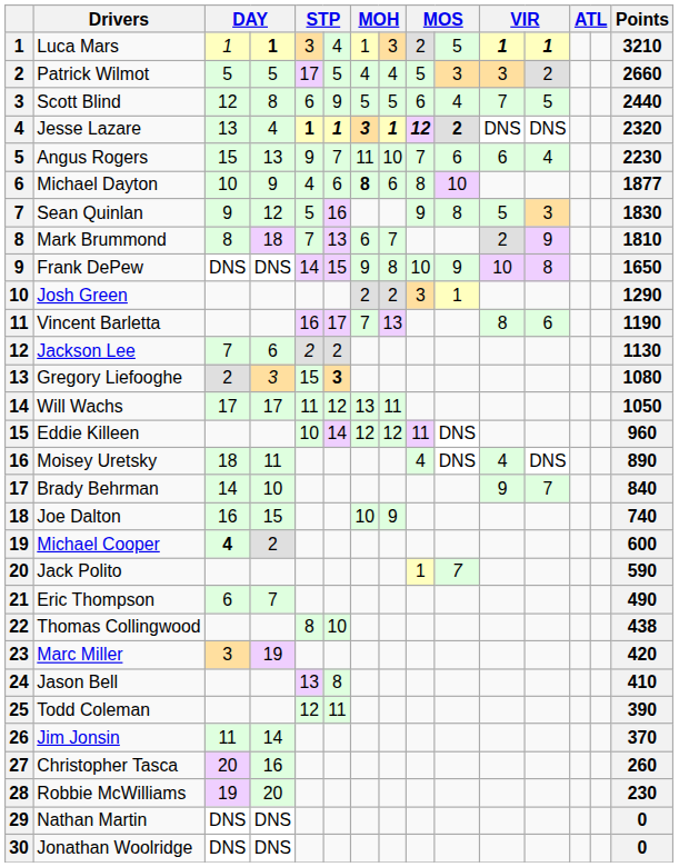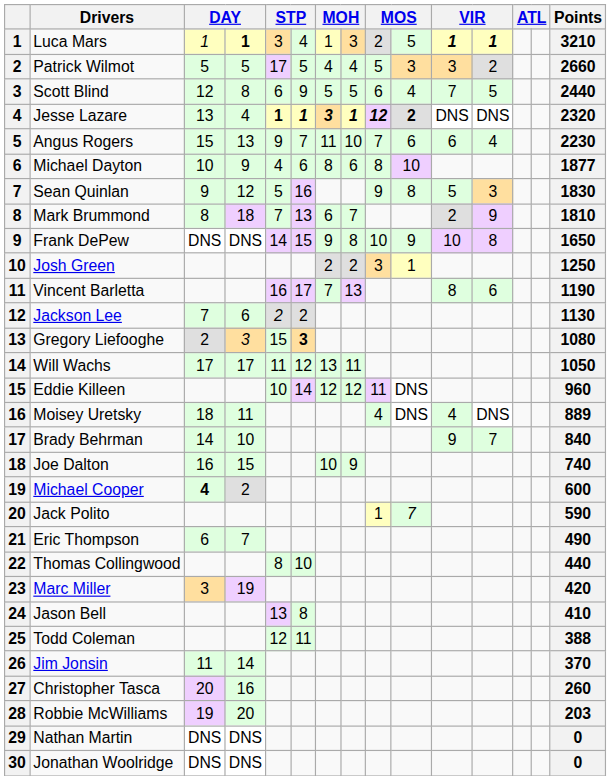 <table class="wikitable" style="font-size:85%; text-align:center">
 <tr>
 <th></th>
 <th>Drivers</th>
 <th colspan="2"><a href='#'>DAY</a><br></th>
 <th colspan="2"><a href='#'>STP</a><br></th>
 <th colspan="2"><a href='#'>MOH</a><br></th>
 <th colspan="2"><a href='#'>MOS</a><br></th>
 <th colspan="2"><a href='#'>VIR</a><br></th>
 <th colspan="2"><a href='#'>ATL</a><br></th>
 <th>Points</th>
 </tr>
 <tr>
 <th>1</th>
 <td align=left> Luca Mars</td>
 <td style="background:#ffffbf;"><em>1</em></td>
 <td style="background:#ffffbf;"><strong>1</strong></td>
 <td style="background:#ffdf9f;">3</td>
 <td style="background:#dfffdf;">4</td>
 <td style="background:#ffffbf;">1</td>
 <td style="background:#ffdf9f;">3</td>
 <td style="background:#dfdfdf;">2</td>
 <td style="background:#dfffdf;">5</td>
 <td style="background:#ffffbf;"><strong><em>1</em></strong></td>
 <td style="background:#ffffbf;"><strong><em>1</em></strong></td>
 <td></td>
 <td></td>
 <th>3210</th>
 </tr>
 <tr>
 <th>2</th>
 <td align="left"> Patrick Wilmot</td>
 <td style="background:#dfffdf;">5</td>
 <td style="background:#dfffdf;">5</td>
 <td style="background:#efcfff;">17</td>
 <td style="background:#dfffdf;">5</td>
 <td style="background:#dfffdf;">4</td>
 <td style="background:#dfffdf;">4</td>
 <td style="background:#dfffdf;">5</td>
 <td style="background:#ffdf9f;">3</td>
 <td style="background:#ffdf9f;">3</td>
 <td style="background:#dfdfdf;">2</td>
 <td></td>
 <td></td>
 <th>2660</th>
 </tr>
 <tr>
 <th>3</th>
 <td align="left"> Scott Blind</td>
 <td style="background:#dfffdf;">12</td>
 <td style="background:#dfffdf;">8</td>
 <td style="background:#dfffdf;">6</td>
 <td style="background:#dfffdf;">9</td>
 <td style="background:#dfffdf;">5</td>
 <td style="background:#dfffdf;">5</td>
 <td style="background:#dfffdf;">6</td>
 <td style="background:#dfffdf;">4</td>
 <td style="background:#dfffdf;">7</td>
 <td style="background:#dfffdf;">5</td>
 <td></td>
 <td></td>
 <th>2440</th>
 </tr>
 <tr>
 <th>4</th>
 <td align="left"> Jesse Lazare</td>
 <td style="background:#dfffdf;">13</td>
 <td style="background:#dfffdf;">4</td>
 <td style="background:#ffffbf;"><strong>1</strong></td>
 <td style="background:#ffffbf;"><strong><em>1</em></strong></td>
 <td style="background:#ffdf9f;"><strong><em>3</em></strong></td>
 <td style="background:#ffffbf;"><strong><em>1</em></strong></td>
 <td style="background:#efcfff;"><strong><em>12</em></strong></td>
 <td style="background:#dfdfdf;"><strong>2</strong></td>
 <td style="background:#ffffff;">DNS</td>
 <td style="background:#ffffff;">DNS</td>
 <td></td>
 <td></td>
 <th>2320</th>
 </tr>
 <tr>
 <th>5</th>
 <td align="left"> Angus Rogers</td>
 <td style="background:#dfffdf;">15</td>
 <td style="background:#dfffdf;">13</td>
 <td style="background:#dfffdf;">9</td>
 <td style="background:#dfffdf;">7</td>
 <td style="background:#dfffdf;">11</td>
 <td style="background:#dfffdf;">10</td>
 <td style="background:#dfffdf;">7</td>
 <td style="background:#dfffdf;">6</td>
 <td style="background:#dfffdf;">6</td>
 <td style="background:#dfffdf;">4</td>
 <td></td>
 <td></td>
 <th>2230</th>
 </tr>
 <tr>
 <th>6</th>
 <td align="left"> Michael Dayton</td>
 <td style="background:#dfffdf;">10</td>
 <td style="background:#dfffdf;">9</td>
 <td style="background:#dfffdf;">4</td>
 <td style="background:#dfffdf;">6</td>
-<td style="background:#dfffdf;"><strong>8</strong></td>
+<td style="background:#dfffdf;">8</td>
 <td style="background:#dfffdf;">6</td>
 <td style="background:#dfffdf;">8</td>
 <td style="background:#efcfff;">10</td>
 <td></td>
 <td></td>
 <td></td>
 <td></td>
 <th>1877</th>
 </tr>
 <tr>
 <th>7</th>
 <td align="left"> Sean Quinlan</td>
 <td style="background:#dfffdf;">9</td>
 <td style="background:#dfffdf;">12</td>
 <td style="background:#dfffdf;">5</td>
 <td style="background:#efcfff;">16</td>
 <td></td>
 <td></td>
 <td style="background:#dfffdf;">9</td>
 <td style="background:#dfffdf;">8</td>
 <td style="background:#dfffdf;">5</td>
 <td style="background:#ffdf9f;">3</td>
 <td></td>
 <td></td>
 <th>1830</th>
 </tr>
 <tr>
 <th>8</th>
 <td align="left"> Mark Brummond</td>
 <td style="background:#dfffdf;">8</td>
 <td style="background:#efcfff;">18</td>
 <td style="background:#dfffdf;">7</td>
 <td style="background:#efcfff;">13</td>
 <td style="background:#dfffdf;">6</td>
 <td style="background:#dfffdf;">7</td>
 <td></td>
 <td></td>
 <td style="background:#dfdfdf;">2</td>
 <td style="background:#efcfff;">9</td>
 <td></td>
 <td></td>
 <th>1810</th>
 </tr>
 <tr>
 <th>9</th>
 <td align="left"> Frank DePew</td>
 <td style="background:#ffffff;">DNS</td>
 <td style="background:#ffffff;">DNS</td>
 <td style="background:#efcfff;">14</td>
 <td style="background:#efcfff;">15</td>
 <td style="background:#dfffdf;">9</td>
 <td style="background:#dfffdf;">8</td>
 <td style="background:#dfffdf;">10</td>
 <td style="background:#dfffdf;">9</td>
 <td style="background:#efcfff;">10</td>
 <td style="background:#efcfff;">8</td>
 <td></td>
 <td></td>
 <th>1650</th>
 </tr>
 <tr>
 <th>10</th>
 <td align="left"> <a href='#'>Josh Green</a></td>
 <td></td>
 <td></td>
 <td></td>
 <td></td>
 <td style="background:#dfdfdf;">2</td>
 <td style="background:#dfdfdf;">2</td>
 <td style="background:#ffdf9f;">3</td>
 <td style="background:#ffffbf;">1</td>
 <td></td>
 <td></td>
 <td></td>
 <td></td>
-<th>1290</th>
+<th>1250</th>
 </tr>
 <tr>
 <th>11</th>
 <td align="left"> Vincent Barletta</td>
 <td></td>
 <td></td>
 <td style="background:#efcfff;">16</td>
 <td style="background:#efcfff;">17</td>
 <td style="background:#dfffdf;">7</td>
 <td style="background:#efcfff;">13</td>
 <td></td>
 <td></td>
 <td style="background:#dfffdf;">8</td>
 <td style="background:#dfffdf;">6</td>
 <td></td>
 <td></td>
 <th>1190</th>
 </tr>
 <tr>
 <th>12</th>
 <td align="left"> <a href='#'>Jackson Lee</a></td>
 <td style="background:#dfffdf;">7</td>
 <td style="background:#dfffdf;">6</td>
 <td style="background:#dfdfdf;"><em>2</em></td>
 <td style="background:#dfdfdf;">2</td>
 <td></td>
 <td></td>
 <td></td>
 <td></td>
 <td></td>
 <td></td>
 <td></td>
 <td></td>
 <th>1130</th>
 </tr>
 <tr>
 <th>13</th>
 <td align="left"> Gregory Liefooghe</td>
 <td style="background:#dfdfdf;">2</td>
 <td style="background:#ffdf9f;"><em>3</em></td>
 <td style="background:#dfffdf;">15</td>
 <td style="background:#ffdf9f;"><strong>3</strong></td>
 <td></td>
 <td></td>
 <td></td>
 <td></td>
 <td></td>
 <td></td>
 <td></td>
 <td></td>
 <th>1080</th>
 </tr>
 <tr>
 <th>14</th>
 <td align="left"> Will Wachs</td>
 <td style="background:#dfffdf;">17</td>
 <td style="background:#dfffdf;">17</td>
 <td style="background:#dfffdf;">11</td>
 <td style="background:#dfffdf;">12</td>
 <td style="background:#dfffdf;">13</td>
 <td style="background:#dfffdf;">11</td>
 <td></td>
 <td></td>
 <td></td>
 <td></td>
 <td></td>
 <td></td>
 <th>1050</th>
 </tr>
 <tr>
 <th>15</th>
 <td align="left"> Eddie Killeen</td>
 <td></td>
 <td></td>
 <td style="background:#dfffdf;">10</td>
 <td style="background:#efcfff;">14</td>
 <td style="background:#dfffdf;">12</td>
 <td style="background:#dfffdf;">12</td>
 <td style="background:#efcfff;">11</td>
 <td style="background:#ffffff;">DNS</td>
 <td></td>
 <td></td>
 <td></td>
 <td></td>
 <th>960</th>
 </tr>
 <tr>
 <th>16</th>
 <td align="left"> Moisey Uretsky</td>
 <td style="background:#dfffdf;">18</td>
 <td style="background:#dfffdf;">11</td>
 <td></td>
 <td></td>
 <td></td>
 <td></td>
 <td style="background:#dfffdf;">4</td>
 <td style="background:#ffffff;">DNS</td>
 <td style="background:#dfffdf;">4</td>
 <td style="background:#ffffff;">DNS</td>
 <td></td>
 <td></td>
-<th>890</th>
+<th>889</th>
 </tr>
 <tr>
 <th>17</th>
 <td align="left"> Brady Behrman</td>
 <td style="background:#dfffdf;">14</td>
 <td style="background:#dfffdf;">10</td>
 <td></td>
 <td></td>
 <td></td>
 <td></td>
 <td></td>
 <td></td>
 <td style="background:#dfffdf;">9</td>
 <td style="background:#dfffdf;">7</td>
 <td></td>
 <td></td>
 <th>840</th>
 </tr>
 <tr>
 <th>18</th>
 <td align="left"> Joe Dalton</td>
 <td style="background:#dfffdf;">16</td>
 <td style="background:#dfffdf;">15</td>
 <td></td>
 <td></td>
 <td style="background:#dfffdf;">10</td>
 <td style="background:#dfffdf;">9</td>
 <td></td>
 <td></td>
 <td></td>
 <td></td>
 <td></td>
 <td></td>
 <th>740</th>
 </tr>
 <tr>
 <th>19</th>
 <td align="left"> <a href='#'>Michael Cooper</a></td>
 <td style="background:#dfffdf;"><strong>4</strong></td>
 <td style="background:#dfdfdf;">2</td>
 <td></td>
 <td></td>
 <td></td>
 <td></td>
 <td></td>
 <td></td>
 <td></td>
 <td></td>
 <td></td>
 <td></td>
 <th>600</th>
 </tr>
 <tr>
 <th>20</th>
 <td align="left"> Jack Polito</td>
 <td></td>
 <td></td>
 <td></td>
 <td></td>
 <td></td>
 <td></td>
 <td style="background:#ffffbf;">1</td>
 <td style="background:#dfffdf;"><em>7</em></td>
 <td></td>
 <td></td>
 <td></td>
 <td></td>
 <th>590</th>
 </tr>
 <tr>
 <th>21</th>
 <td align="left"> Eric Thompson</td>
 <td style="background:#dfffdf;">6</td>
 <td style="background:#dfffdf;">7</td>
 <td></td>
 <td></td>
 <td></td>
 <td></td>
 <td></td>
 <td></td>
 <td></td>
 <td></td>
 <td></td>
 <td></td>
 <th>490</th>
 </tr>
 <tr>
 <th>22</th>
 <td align="left"> Thomas Collingwood</td>
 <td></td>
 <td></td>
 <td style="background:#dfffdf;">8</td>
 <td style="background:#dfffdf;">10</td>
 <td></td>
 <td></td>
 <td></td>
 <td></td>
 <td></td>
 <td></td>
 <td></td>
 <td></td>
-<th>438</th>
+<th>440</th>
 </tr>
 <tr>
 <th>23</th>
 <td align="left"> <a href='#'>Marc Miller</a></td>
 <td style="background:#ffdf9f;">3</td>
 <td style="background:#efcfff;">19</td>
 <td></td>
 <td></td>
 <td></td>
 <td></td>
 <td></td>
 <td></td>
 <td></td>
 <td></td>
 <td></td>
 <td></td>
 <th>420</th>
 </tr>
 <tr>
 <th>24</th>
 <td align="left"> Jason Bell</td>
 <td></td>
 <td></td>
 <td style="background:#efcfff;">13</td>
 <td style="background:#dfffdf;">8</td>
 <td></td>
 <td></td>
 <td></td>
 <td></td>
 <td></td>
 <td></td>
 <td></td>
 <td></td>
 <th>410</th>
 </tr>
 <tr>
 <th>25</th>
 <td align="left"> Todd Coleman</td>
 <td></td>
 <td></td>
 <td style="background:#dfffdf;">12</td>
 <td style="background:#dfffdf;">11</td>
 <td></td>
 <td></td>
 <td></td>
 <td></td>
 <td></td>
 <td></td>
 <td></td>
 <td></td>
-<th>390</th>
+<th>388</th>
 </tr>
 <tr>
 <th>26</th>
 <td align="left"> <a href='#'>Jim Jonsin</a></td>
 <td style="background:#dfffdf;">11</td>
 <td style="background:#dfffdf;">14</td>
 <td></td>
 <td></td>
 <td></td>
 <td></td>
 <td></td>
 <td></td>
 <td></td>
 <td></td>
 <td></td>
 <td></td>
 <th>370</th>
 </tr>
 <tr>
 <th>27</th>
 <td align="left"> Christopher Tasca</td>
 <td style="background:#efcfff;">20</td>
 <td style="background:#dfffdf;">16</td>
 <td></td>
 <td></td>
 <td></td>
 <td></td>
 <td></td>
 <td></td>
 <td></td>
 <td></td>
 <td></td>
 <td></td>
 <th>260</th>
 </tr>
 <tr>
 <th>28</th>
 <td align="left"> Robbie McWilliams</td>
 <td style="background:#efcfff;">19</td>
 <td style="background:#dfffdf;">20</td>
 <td></td>
 <td></td>
 <td></td>
 <td></td>
 <td></td>
 <td></td>
 <td></td>
 <td></td>
 <td></td>
 <td></td>
-<th>230</th>
+<th>203</th>
 </tr>
 <tr>
 <th>29</th>
 <td align="left"> Nathan Martin</td>
 <td style="background:#ffffff;">DNS</td>
 <td style="background:#ffffff;">DNS</td>
 <td></td>
 <td></td>
 <td></td>
 <td></td>
 <td></td>
 <td></td>
 <td></td>
 <td></td>
 <td></td>
 <td></td>
 <th>0</th>
 </tr>
 <tr>
 <th>30</th>
 <td align="left"> Jonathan Woolridge</td>
 <td style="background:#ffffff;">DNS</td>
 <td style="background:#ffffff;">DNS</td>
 <td></td>
 <td></td>
 <td></td>
 <td></td>
 <td></td>
 <td></td>
 <td></td>
 <td></td>
 <td></td>
 <td></td>
 <th>0</th>
 </tr>
 </table>
